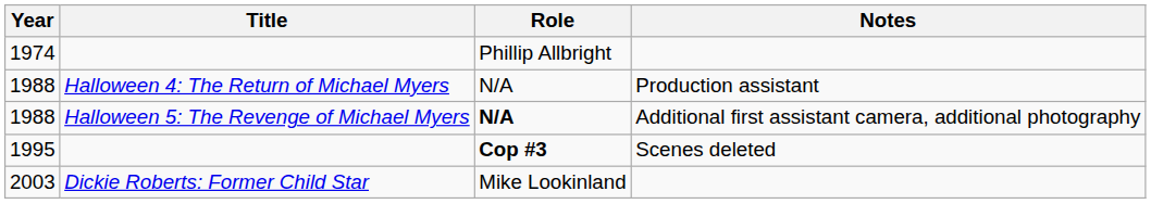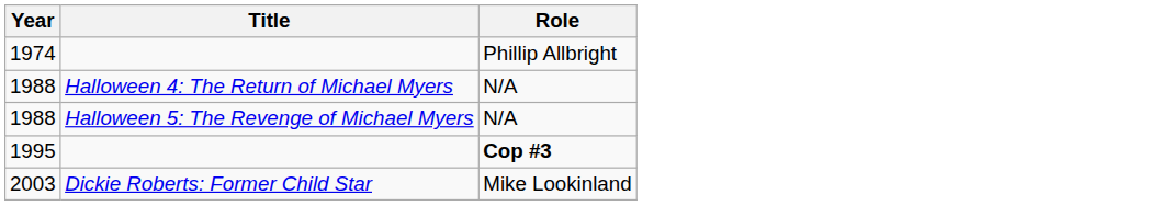 <table class="wikitable sortable">
 <tr>
 <th>Year</th>
 <th>Title</th>
 <th>Role</th>
-<th class="unsortable">Notes</th>
 </tr>
 <tr>
 <td>1974</td>
 <td><em></em></td>
 <td>Phillip Allbright</td>
-<td></td>
 </tr>
 <tr>
 <td>1988</td>
 <td><em><a href='#'>Halloween 4: The Return of Michael Myers</a></em></td>
 <td>N/A</td>
-<td>Production assistant</td>
 </tr>
 <tr>
 <td>1988</td>
 <td><em><a href='#'>Halloween 5: The Revenge of Michael Myers</a></em></td>
-<td><strong>N/A</strong></td>
-<td>Additional first assistant camera, additional photography</td>
+<td>N/A</td>
 </tr>
 <tr>
 <td>1995</td>
 <td><em></em></td>
 <td><strong>Cop #3</strong></td>
-<td>Scenes deleted</td>
 </tr>
 <tr>
 <td>2003</td>
 <td><em><a href='#'>Dickie Roberts: Former Child Star</a></em></td>
 <td>Mike Lookinland</td>
-<td></td>
 </tr>
 </table>
